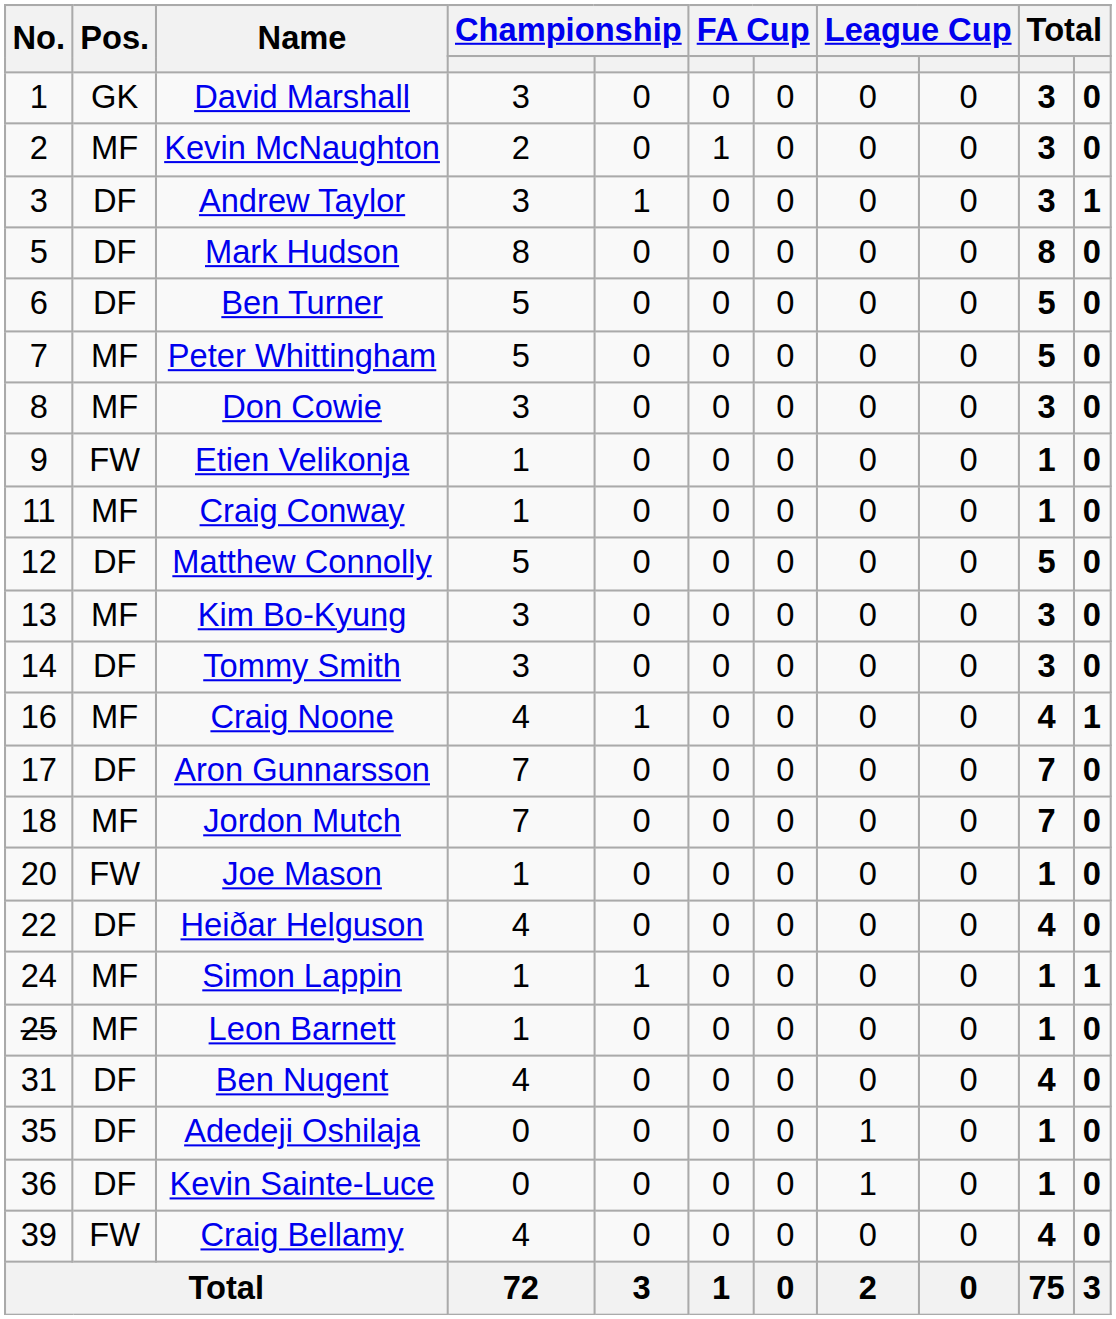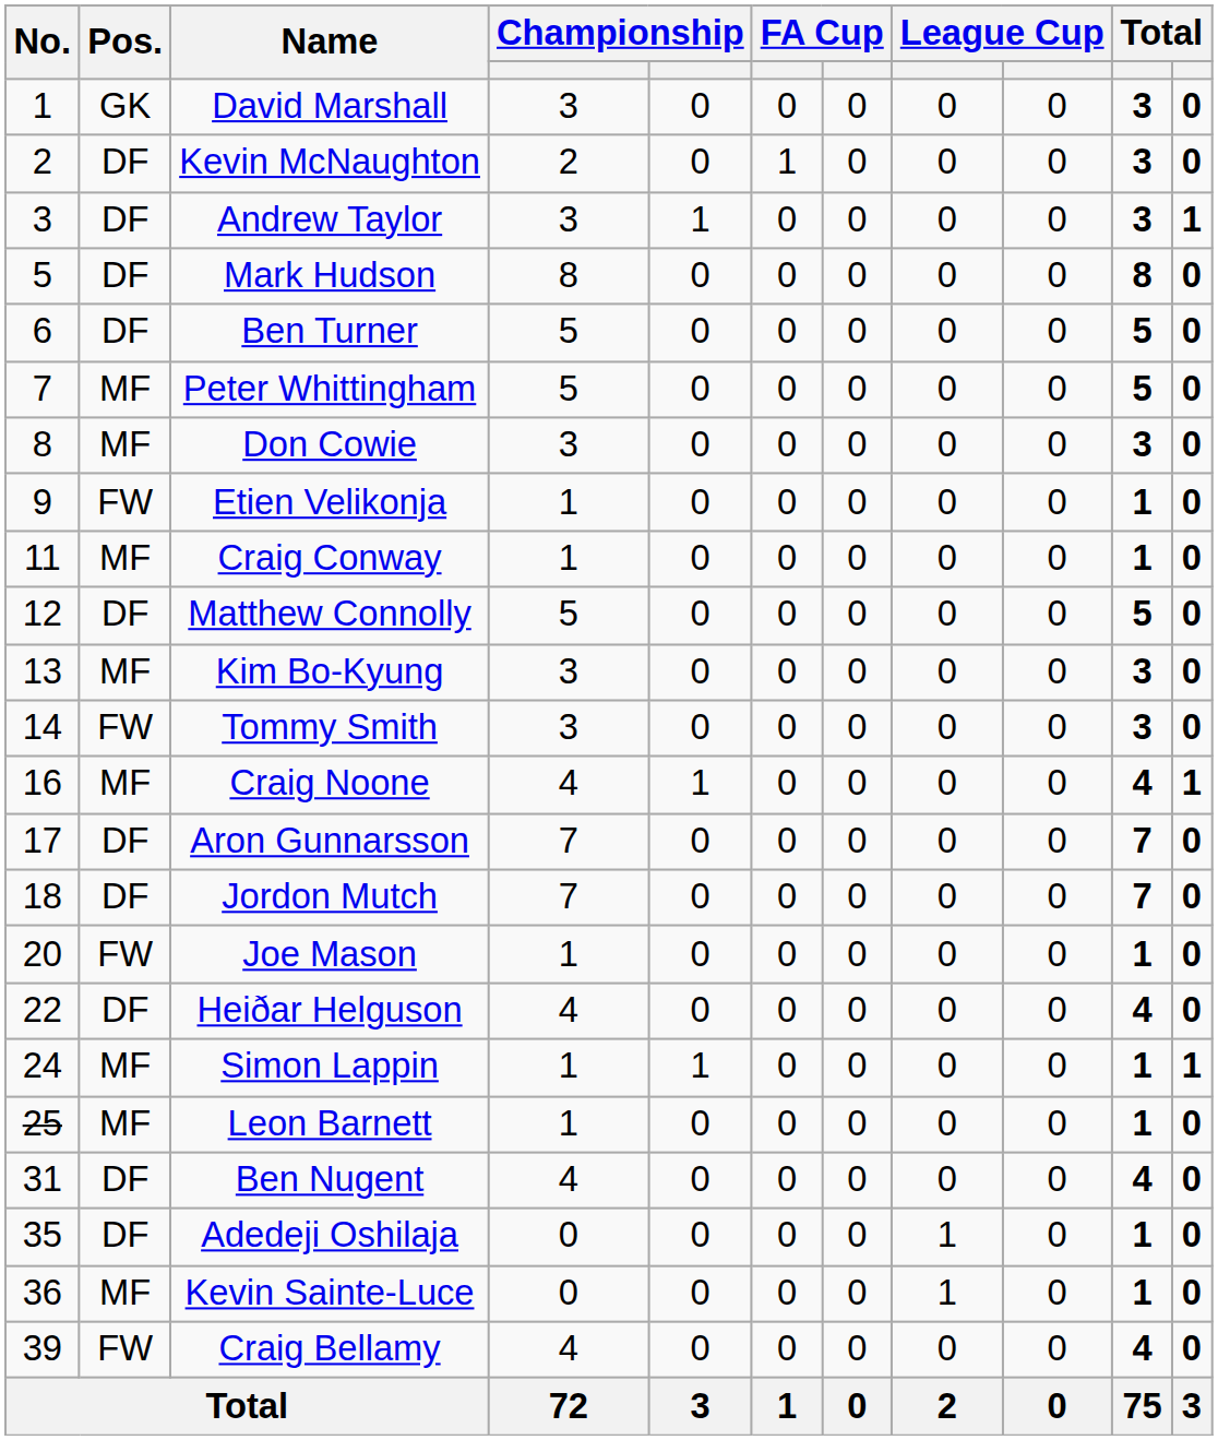 <table class="wikitable sortable" style="text-align: center;">
 <tr>
 <th rowspan="2">No.</th>
 <th rowspan="2">Pos.</th>
 <th rowspan="2">Name</th>
 <th colspan="2"><a href='#'>Championship</a></th>
 <th colspan="2"><a href='#'>FA Cup</a></th>
 <th colspan="2"><a href='#'>League Cup</a></th>
 <th colspan="2">Total</th>
 </tr>
 <tr>
 <th></th>
 <th></th>
 <th></th>
 <th></th>
 <th></th>
 <th></th>
 <th></th>
 <th></th>
 </tr>
 <tr>
 <td>1</td>
 <td>GK</td>
 <td><a href='#'>David Marshall</a></td>
 <td>3</td>
 <td>0</td>
 <td>0</td>
 <td>0</td>
 <td>0</td>
 <td>0</td>
 <td><strong>3</strong></td>
 <td><strong>0</strong></td>
 </tr>
 <tr>
 <td>2</td>
-<td>MF</td>
+<td>DF</td>
 <td><a href='#'>Kevin McNaughton</a></td>
 <td>2</td>
 <td>0</td>
 <td>1</td>
 <td>0</td>
 <td>0</td>
 <td>0</td>
 <td><strong>3</strong></td>
 <td><strong>0</strong></td>
 </tr>
 <tr>
 <td>3</td>
 <td>DF</td>
 <td><a href='#'>Andrew Taylor</a></td>
 <td>3</td>
 <td>1</td>
 <td>0</td>
 <td>0</td>
 <td>0</td>
 <td>0</td>
 <td><strong>3</strong></td>
 <td><strong>1</strong></td>
 </tr>
 <tr>
 <td>5</td>
 <td>DF</td>
 <td><a href='#'>Mark Hudson</a></td>
 <td>8</td>
 <td>0</td>
 <td>0</td>
 <td>0</td>
 <td>0</td>
 <td>0</td>
 <td><strong>8</strong></td>
 <td><strong>0</strong></td>
 </tr>
 <tr>
 <td>6</td>
 <td>DF</td>
 <td><a href='#'>Ben Turner</a></td>
 <td>5</td>
 <td>0</td>
 <td>0</td>
 <td>0</td>
 <td>0</td>
 <td>0</td>
 <td><strong>5</strong></td>
 <td><strong>0</strong></td>
 </tr>
 <tr>
 <td>7</td>
 <td>MF</td>
 <td><a href='#'>Peter Whittingham</a></td>
 <td>5</td>
 <td>0</td>
 <td>0</td>
 <td>0</td>
 <td>0</td>
 <td>0</td>
 <td><strong>5</strong></td>
 <td><strong>0</strong></td>
 </tr>
 <tr>
 <td>8</td>
 <td>MF</td>
 <td><a href='#'>Don Cowie</a></td>
 <td>3</td>
 <td>0</td>
 <td>0</td>
 <td>0</td>
 <td>0</td>
 <td>0</td>
 <td><strong>3</strong></td>
 <td><strong>0</strong></td>
 </tr>
 <tr>
 <td>9</td>
 <td>FW</td>
 <td><a href='#'>Etien Velikonja</a></td>
 <td>1</td>
 <td>0</td>
 <td>0</td>
 <td>0</td>
 <td>0</td>
 <td>0</td>
 <td><strong>1</strong></td>
 <td><strong>0</strong></td>
 </tr>
 <tr>
 <td>11</td>
 <td>MF</td>
 <td><a href='#'>Craig Conway</a></td>
 <td>1</td>
 <td>0</td>
 <td>0</td>
 <td>0</td>
 <td>0</td>
 <td>0</td>
 <td><strong>1</strong></td>
 <td><strong>0</strong></td>
 </tr>
 <tr>
 <td>12</td>
 <td>DF</td>
 <td><a href='#'>Matthew Connolly</a></td>
 <td>5</td>
 <td>0</td>
 <td>0</td>
 <td>0</td>
 <td>0</td>
 <td>0</td>
 <td><strong>5</strong></td>
 <td><strong>0</strong></td>
 </tr>
 <tr>
 <td>13</td>
 <td>MF</td>
 <td><a href='#'>Kim Bo-Kyung</a></td>
 <td>3</td>
 <td>0</td>
 <td>0</td>
 <td>0</td>
 <td>0</td>
 <td>0</td>
 <td><strong>3</strong></td>
 <td><strong>0</strong></td>
 </tr>
 <tr>
 <td>14</td>
-<td>DF</td>
+<td>FW</td>
 <td><a href='#'>Tommy Smith</a></td>
 <td>3</td>
 <td>0</td>
 <td>0</td>
 <td>0</td>
 <td>0</td>
 <td>0</td>
 <td><strong>3</strong></td>
 <td><strong>0</strong></td>
 </tr>
 <tr>
 <td>16</td>
 <td>MF</td>
 <td><a href='#'>Craig Noone</a></td>
 <td>4</td>
 <td>1</td>
 <td>0</td>
 <td>0</td>
 <td>0</td>
 <td>0</td>
 <td><strong>4</strong></td>
 <td><strong>1</strong></td>
 </tr>
 <tr>
 <td>17</td>
 <td>DF</td>
 <td><a href='#'>Aron Gunnarsson</a></td>
 <td>7</td>
 <td>0</td>
 <td>0</td>
 <td>0</td>
 <td>0</td>
 <td>0</td>
 <td><strong>7</strong></td>
 <td><strong>0</strong></td>
 </tr>
 <tr>
 <td>18</td>
-<td>MF</td>
+<td>DF</td>
 <td><a href='#'>Jordon Mutch</a></td>
 <td>7</td>
 <td>0</td>
 <td>0</td>
 <td>0</td>
 <td>0</td>
 <td>0</td>
 <td><strong>7</strong></td>
 <td><strong>0</strong></td>
 </tr>
 <tr>
 <td>20</td>
 <td>FW</td>
 <td><a href='#'>Joe Mason</a></td>
 <td>1</td>
 <td>0</td>
 <td>0</td>
 <td>0</td>
 <td>0</td>
 <td>0</td>
 <td><strong>1</strong></td>
 <td><strong>0</strong></td>
 </tr>
 <tr>
 <td>22</td>
 <td>DF</td>
 <td><a href='#'>Heiðar Helguson</a></td>
 <td>4</td>
 <td>0</td>
 <td>0</td>
 <td>0</td>
 <td>0</td>
 <td>0</td>
 <td><strong>4</strong></td>
 <td><strong>0</strong></td>
 </tr>
 <tr>
 <td>24</td>
 <td>MF</td>
 <td><a href='#'>Simon Lappin</a></td>
 <td>1</td>
 <td>1</td>
 <td>0</td>
 <td>0</td>
 <td>0</td>
 <td>0</td>
 <td><strong>1</strong></td>
 <td><strong>1</strong></td>
 </tr>
 <tr>
 <td><s>25</s></td>
 <td>MF</td>
 <td><a href='#'>Leon Barnett</a></td>
 <td>1</td>
 <td>0</td>
 <td>0</td>
 <td>0</td>
 <td>0</td>
 <td>0</td>
 <td><strong>1</strong></td>
 <td><strong>0</strong></td>
 </tr>
 <tr>
 <td>31</td>
 <td>DF</td>
 <td><a href='#'>Ben Nugent</a></td>
 <td>4</td>
 <td>0</td>
 <td>0</td>
 <td>0</td>
 <td>0</td>
 <td>0</td>
 <td><strong>4</strong></td>
 <td><strong>0</strong></td>
 </tr>
 <tr>
 <td>35</td>
 <td>DF</td>
 <td><a href='#'>Adedeji Oshilaja</a></td>
 <td>0</td>
 <td>0</td>
 <td>0</td>
 <td>0</td>
 <td>1</td>
 <td>0</td>
 <td><strong>1</strong></td>
 <td><strong>0</strong></td>
 </tr>
 <tr>
 <td>36</td>
-<td>DF</td>
+<td>MF</td>
 <td><a href='#'>Kevin Sainte-Luce</a></td>
 <td>0</td>
 <td>0</td>
 <td>0</td>
 <td>0</td>
 <td>1</td>
 <td>0</td>
 <td><strong>1</strong></td>
 <td><strong>0</strong></td>
 </tr>
 <tr>
 <td>39</td>
 <td>FW</td>
 <td><a href='#'>Craig Bellamy</a></td>
 <td>4</td>
 <td>0</td>
 <td>0</td>
 <td>0</td>
 <td>0</td>
 <td>0</td>
 <td><strong>4</strong></td>
 <td><strong>0</strong></td>
 </tr>
 <tr>
 <th colspan=3>Total</th>
 <th>72</th>
 <th>3</th>
 <th>1</th>
 <th>0</th>
 <th>2</th>
 <th>0</th>
 <th>75</th>
 <th>3</th>
 </tr>
 </table>
